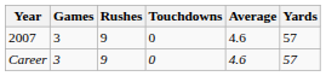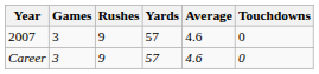 <table class="wikitable">
 <tr>
 <th>Year</th>
 <th>Games</th>
 <th>Rushes</th>
+<th>Yards</th>
+<th>Average</th>
 <th>Touchdowns</th>
-<th>Average</th>
-<th>Yards</th>
 </tr>
 <tr>
 <td>2007</td>
 <td>3</td>
 <td>9</td>
+<td>57</td>
+<td>4.6</td>
 <td>0</td>
-<td>4.6</td>
-<td>57</td>
 </tr>
 <tr>
 <td><em>Career</em></td>
 <td><em>3</em></td>
 <td><em>9</em></td>
+<td><em>57</em></td>
+<td><em>4.6</em></td>
 <td><em>0</em></td>
-<td><em>4.6</em></td>
-<td><em>57</em></td>
 </tr>
 </table>
